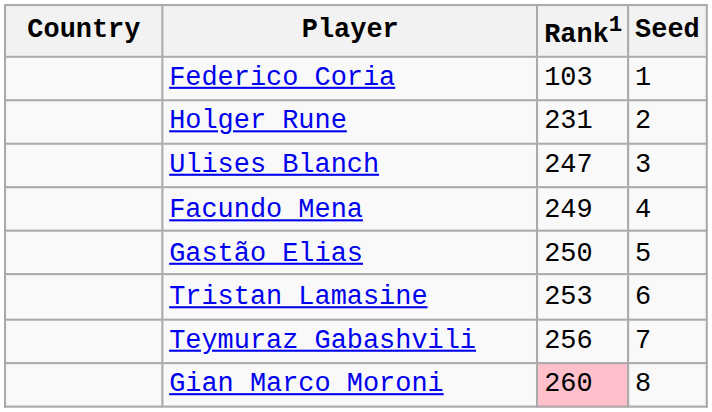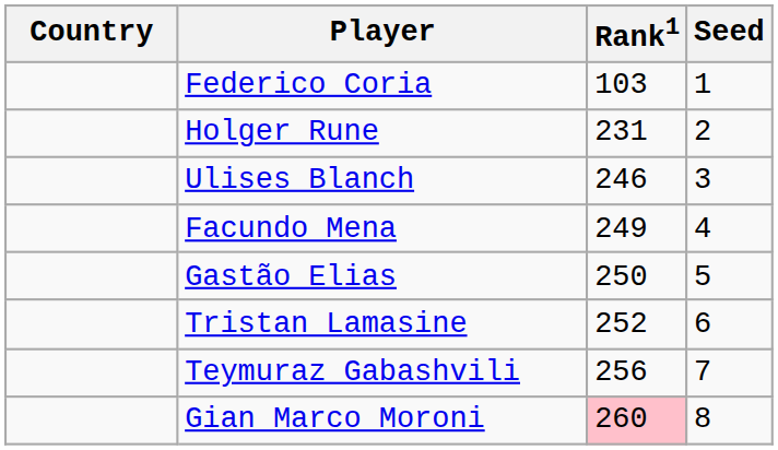 <table class="sortable wikitable">
 <tr>
 <th width="70">Country</th>
 <th width="175">Player</th>
 <th>Rank<sup>1</sup></th>
 <th>Seed</th>
 </tr>
 <tr>
 <td></td>
 <td><a href='#'>Federico Coria</a></td>
 <td>103</td>
 <td>1</td>
 </tr>
 <tr>
 <td></td>
 <td><a href='#'>Holger Rune</a></td>
 <td>231</td>
 <td>2</td>
 </tr>
 <tr>
 <td></td>
 <td><a href='#'>Ulises Blanch</a></td>
-<td>247</td>
+<td>246</td>
 <td>3</td>
 </tr>
 <tr>
 <td></td>
 <td><a href='#'>Facundo Mena</a></td>
 <td>249</td>
 <td>4</td>
 </tr>
 <tr>
 <td></td>
 <td><a href='#'>Gastão Elias</a></td>
 <td>250</td>
 <td>5</td>
 </tr>
 <tr>
 <td></td>
 <td><a href='#'>Tristan Lamasine</a></td>
-<td>253</td>
+<td>252</td>
 <td>6</td>
 </tr>
 <tr>
 <td></td>
 <td><a href='#'>Teymuraz Gabashvili</a></td>
 <td>256</td>
 <td>7</td>
 </tr>
 <tr>
 <td></td>
 <td><a href='#'>Gian Marco Moroni</a></td>
 <td style="background: pink;">260</td>
 <td>8</td>
 </tr>
 </table>
